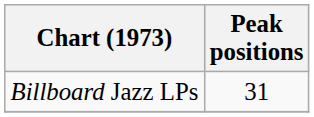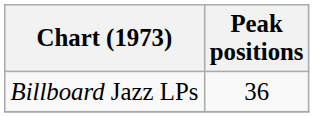 <table class="wikitable">
 <tr>
 <th>Chart (1973)</th>
 <th>Peak<br>positions</th>
 </tr>
 <tr>
 <td><em>Billboard</em> Jazz LPs</td>
-<td align="center">31</td>
+<td align="center">36</td>
 </tr>
 <tr>
 </tr>
 </table>
